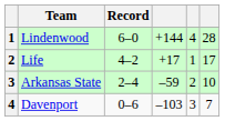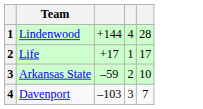 <table class="wikitable sortable collapsible collapsed plainrowheaders" style="font-size:90%;">
 <tr>
 <th scope=col></th>
 <th scope=col>Team</th>
-<th scope=col>Record</th>
 <th scope=col></th>
 <th scope=col></th>
 <th scope=col></th>
 </tr>
 <tr bgcolor=ccffcc>
 <th align=center>1</th>
 <td> <a href='#'>Lindenwood</a></td>
-<td align=center>6–0</td>
 <td align=center>+144</td>
 <td align=center>4</td>
 <td align=center>28</td>
 </tr>
 <tr bgcolor=ccffcc>
 <th align=center>2</th>
 <td> <a href='#'>Life</a></td>
-<td align=center>4–2</td>
 <td align=center>+17</td>
 <td align=center>1</td>
 <td align=center>17</td>
 </tr>
 <tr bgcolor=ccffcc>
 <th align=center>3</th>
 <td> <a href='#'>Arkansas State</a></td>
-<td align=center>2–4</td>
 <td align=center>–59</td>
 <td align=center>2</td>
 <td align=center>10</td>
 </tr>
 <tr>
 <th align=center>4</th>
 <td> <a href='#'>Davenport</a></td>
-<td align=center>0–6</td>
 <td align=center>–103</td>
 <td align=center>3</td>
 <td align=center>7</td>
 </tr>
 </table>
